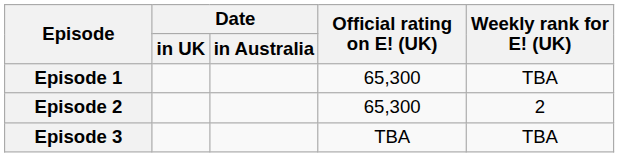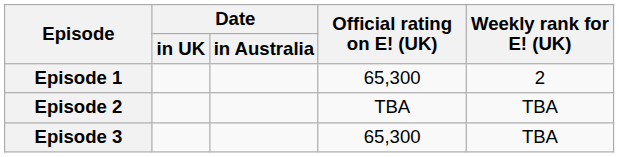 <table class="wikitable sortable" style="text-align:center">
 <tr>
 <th rowspan="2" scope="col" style="width:120px">Episode</th>
 <th colspan="2" scope="col" style="width:120px">Date</th>
 <th rowspan="2" scope="col" style="width:120px">Official rating on E! (UK)</th>
 <th rowspan="2" scope="col" style="width:120px">Weekly rank for E! (UK)</th>
 </tr>
 <tr>
 <th>in UK</th>
 <th>in Australia</th>
 </tr>
 <tr>
 <th scope="row">Episode 1</th>
 <td></td>
 <td></td>
 <td>65,300</td>
-<td>TBA</td>
+<td>2</td>
 </tr>
 <tr>
 <th scope="row">Episode 2</th>
 <td></td>
 <td></td>
-<td>65,300</td>
-<td>2</td>
+<td>TBA</td>
+<td>TBA</td>
 </tr>
 <tr>
 <th>Episode 3</th>
 <td></td>
 <td></td>
-<td>TBA</td>
+<td>65,300</td>
 <td>TBA</td>
 </tr>
 </table>
